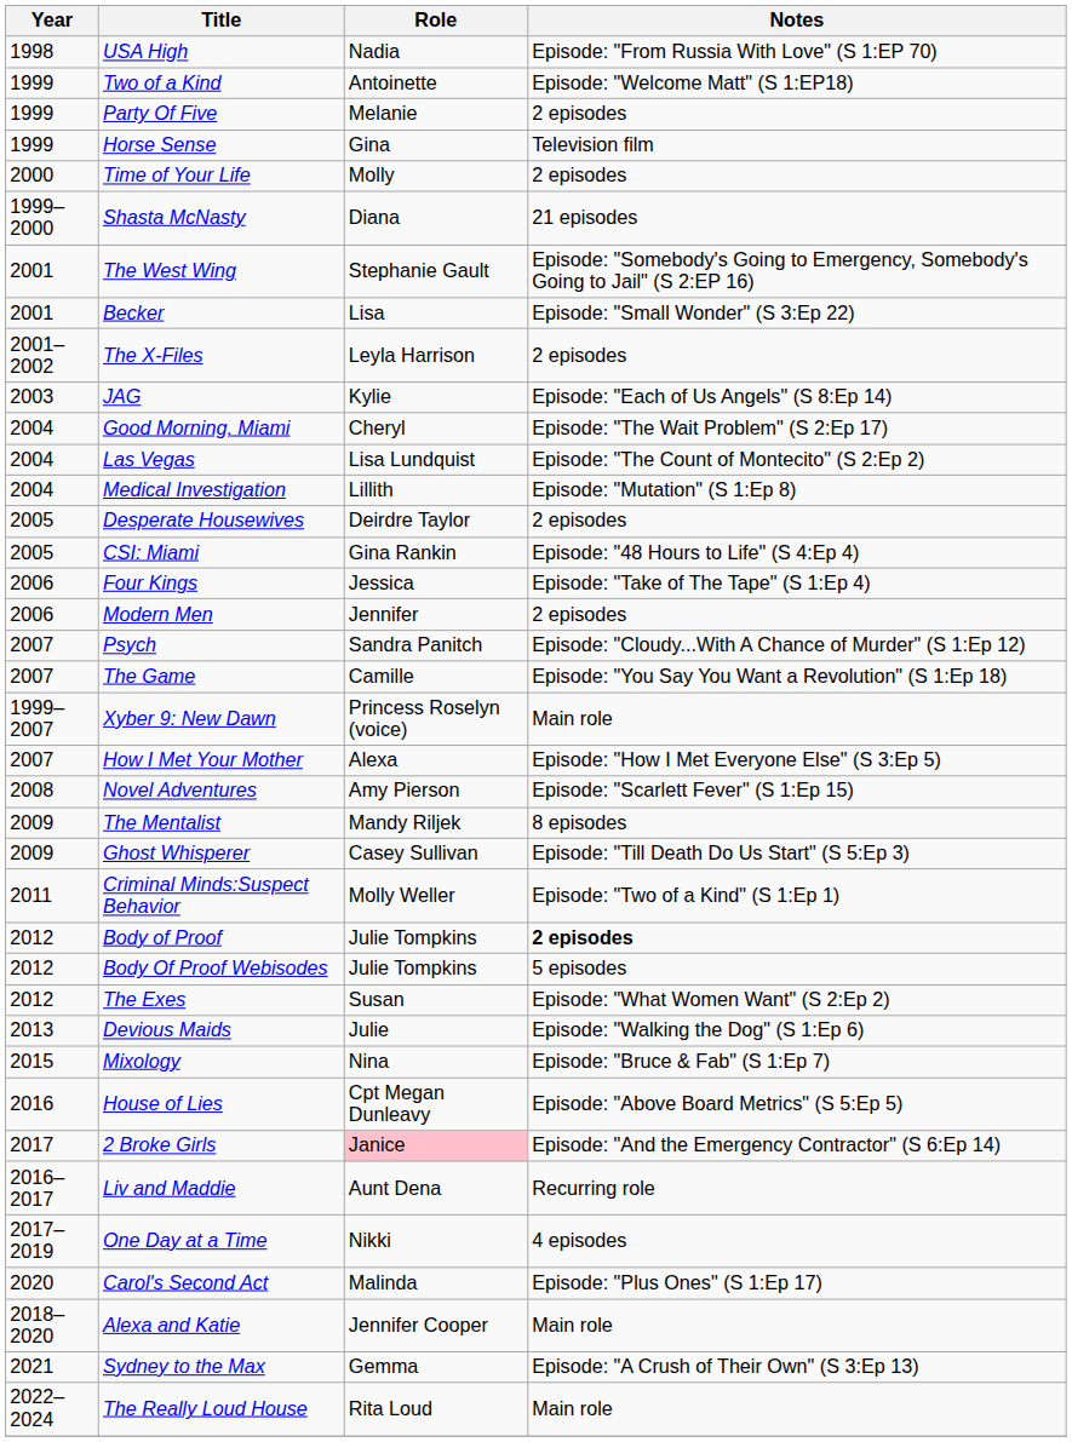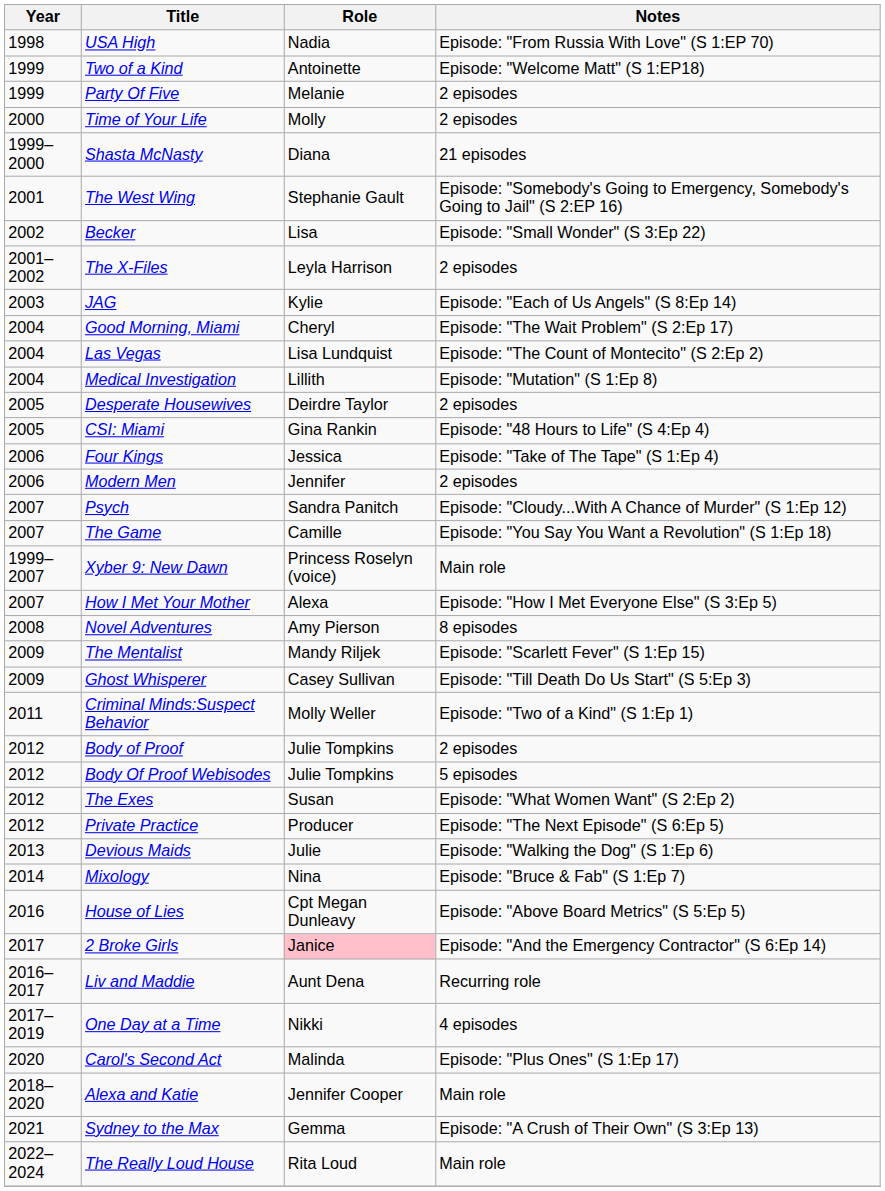 <table class="wikitable sortable">
 <tr>
 <th>Year</th>
 <th>Title</th>
 <th>Role</th>
 <th class="unsortable">Notes</th>
 </tr>
 <tr>
 <td>1998</td>
 <td><em><a href='#'>USA High</a></em></td>
 <td>Nadia</td>
 <td>Episode: "From Russia With Love" (S 1:EP 70)</td>
 </tr>
 <tr>
 <td>1999</td>
 <td><em><a href='#'>Two of a Kind</a></em></td>
 <td>Antoinette</td>
 <td>Episode: "Welcome Matt" (S 1:EP18)</td>
 </tr>
 <tr>
 <td>1999</td>
 <td><em><a href='#'>Party Of Five</a></em></td>
 <td>Melanie</td>
 <td>2 episodes</td>
 </tr>
 <tr>
-<td>1999</td>
-<td><em><a href='#'>Horse Sense</a></em></td>
-<td>Gina</td>
-<td>Television film</td>
-</tr>
-<tr>
 <td>2000</td>
 <td><em><a href='#'>Time of Your Life</a></em></td>
 <td>Molly</td>
 <td>2 episodes</td>
 </tr>
 <tr>
 <td>1999–2000</td>
 <td><em><a href='#'>Shasta McNasty</a></em></td>
 <td>Diana</td>
 <td>21 episodes</td>
 </tr>
 <tr>
 <td>2001</td>
 <td><em><a href='#'>The West Wing</a></em></td>
 <td>Stephanie Gault</td>
 <td>Episode: "Somebody's Going to Emergency, Somebody's Going to Jail" (S 2:EP 16)</td>
 </tr>
 <tr>
-<td>2001</td>
+<td>2002</td>
 <td><em><a href='#'>Becker</a></em></td>
 <td>Lisa</td>
 <td>Episode: "Small Wonder" (S 3:Ep 22)</td>
 </tr>
 <tr>
 <td>2001–2002</td>
 <td><em><a href='#'>The X-Files</a></em></td>
 <td>Leyla Harrison</td>
 <td>2 episodes</td>
 </tr>
 <tr>
 <td>2003</td>
 <td><em><a href='#'>JAG</a></em></td>
 <td>Kylie</td>
 <td>Episode: "Each of Us Angels" (S 8:Ep 14)</td>
 </tr>
 <tr>
 <td>2004</td>
 <td><em><a href='#'>Good Morning, Miami</a></em></td>
 <td>Cheryl</td>
 <td>Episode: "The Wait Problem" (S 2:Ep 17)</td>
 </tr>
 <tr>
 <td>2004</td>
 <td><em><a href='#'>Las Vegas</a></em></td>
 <td>Lisa Lundquist</td>
 <td>Episode: "The Count of Montecito" (S 2:Ep 2)</td>
 </tr>
 <tr>
 <td>2004</td>
 <td><em><a href='#'>Medical Investigation</a></em></td>
 <td>Lillith</td>
 <td>Episode: "Mutation" (S 1:Ep 8)</td>
 </tr>
 <tr>
 <td>2005</td>
 <td><em><a href='#'>Desperate Housewives</a></em></td>
 <td>Deirdre Taylor</td>
 <td>2 episodes</td>
 </tr>
 <tr>
 <td>2005</td>
 <td><em><a href='#'>CSI: Miami</a></em></td>
 <td>Gina Rankin</td>
 <td>Episode: "48 Hours to Life" (S 4:Ep 4)</td>
 </tr>
 <tr>
 <td>2006</td>
 <td><em><a href='#'>Four Kings</a></em></td>
 <td>Jessica</td>
 <td>Episode: "Take of The Tape" (S 1:Ep 4)</td>
 </tr>
 <tr>
 <td>2006</td>
 <td><em><a href='#'>Modern Men</a></em></td>
 <td>Jennifer</td>
 <td>2 episodes</td>
 </tr>
 <tr>
 <td>2007</td>
 <td><em><a href='#'>Psych</a></em></td>
 <td>Sandra Panitch</td>
 <td>Episode: "Cloudy...With A Chance of Murder" (S 1:Ep 12)</td>
 </tr>
 <tr>
 <td>2007</td>
 <td><em><a href='#'>The Game</a></em></td>
 <td>Camille</td>
 <td>Episode: "You Say You Want a Revolution" (S 1:Ep 18)</td>
 </tr>
 <tr>
 <td>1999–2007</td>
 <td><em><a href='#'>Xyber 9: New Dawn</a></em></td>
 <td>Princess Roselyn (voice)</td>
 <td>Main role</td>
 </tr>
 <tr>
 <td>2007</td>
 <td><em><a href='#'>How I Met Your Mother</a></em></td>
 <td>Alexa</td>
 <td>Episode: "How I Met Everyone Else" (S 3:Ep 5)</td>
 </tr>
 <tr>
 <td>2008</td>
 <td><em><a href='#'>Novel Adventures</a></em></td>
 <td>Amy Pierson</td>
-<td>Episode: "Scarlett Fever" (S 1:Ep 15)</td>
+<td>8 episodes</td>
 </tr>
 <tr>
 <td>2009</td>
 <td><em><a href='#'>The Mentalist</a></em></td>
 <td>Mandy Riljek</td>
-<td>8 episodes</td>
+<td>Episode: "Scarlett Fever" (S 1:Ep 15)</td>
 </tr>
 <tr>
 <td>2009</td>
 <td><em><a href='#'>Ghost Whisperer</a></em></td>
 <td>Casey Sullivan</td>
 <td>Episode: "Till Death Do Us Start" (S 5:Ep 3)</td>
 </tr>
 <tr>
 <td>2011</td>
 <td><em><a href='#'>Criminal Minds:Suspect Behavior</a></em></td>
 <td>Molly Weller</td>
 <td>Episode: "Two of a Kind" (S 1:Ep 1)</td>
 </tr>
 <tr>
 <td>2012</td>
 <td><em><a href='#'>Body of Proof</a></em></td>
 <td>Julie Tompkins</td>
-<td><strong>2 episodes</strong></td>
+<td>2 episodes</td>
 </tr>
 <tr>
 <td>2012</td>
 <td><em><a href='#'>Body Of Proof Webisodes</a></em></td>
 <td>Julie Tompkins</td>
 <td>5 episodes</td>
 </tr>
 <tr>
 <td>2012</td>
 <td><em><a href='#'>The Exes</a></em></td>
 <td>Susan</td>
 <td>Episode: "What Women Want" (S 2:Ep 2)</td>
 </tr>
 <tr>
+<td>2012</td>
+<td><em><a href='#'>Private Practice</a></em></td>
+<td>Producer</td>
+<td>Episode: "The Next Episode" (S 6:Ep 5)</td>
+</tr>
+<tr>
 <td>2013</td>
 <td><em><a href='#'>Devious Maids</a></em></td>
 <td>Julie</td>
 <td>Episode: "Walking the Dog" (S 1:Ep 6)</td>
 </tr>
 <tr>
-<td>2015</td>
+<td>2014</td>
 <td><em><a href='#'>Mixology</a></em></td>
 <td>Nina</td>
 <td>Episode: "Bruce & Fab" (S 1:Ep 7)</td>
 </tr>
 <tr>
 <td>2016</td>
 <td><em><a href='#'>House of Lies</a></em></td>
 <td>Cpt Megan Dunleavy</td>
 <td>Episode: "Above Board Metrics" (S 5:Ep 5)</td>
 </tr>
 <tr>
 <td>2017</td>
 <td><em><a href='#'>2 Broke Girls</a></em></td>
 <td style="background: pink;">Janice</td>
 <td>Episode: "And the Emergency Contractor" (S 6:Ep 14)</td>
 </tr>
 <tr>
 <td>2016–2017</td>
 <td><em><a href='#'>Liv and Maddie</a></em></td>
 <td>Aunt Dena</td>
 <td>Recurring role</td>
 </tr>
 <tr>
 <td>2017–2019</td>
 <td><em><a href='#'>One Day at a Time</a></em></td>
 <td>Nikki</td>
 <td>4 episodes</td>
 </tr>
 <tr>
 <td>2020</td>
 <td><em><a href='#'>Carol's Second Act</a></em></td>
 <td>Malinda</td>
 <td>Episode: "Plus Ones" (S 1:Ep 17)</td>
 </tr>
 <tr>
 <td>2018–2020</td>
 <td><em><a href='#'>Alexa and Katie</a></em></td>
 <td>Jennifer Cooper</td>
 <td>Main role</td>
 </tr>
 <tr>
 <td>2021</td>
 <td><em><a href='#'>Sydney to the Max</a></em></td>
 <td>Gemma</td>
 <td>Episode: "A Crush of Their Own" (S 3:Ep 13)</td>
 </tr>
 <tr>
 <td>2022–2024</td>
 <td><em><a href='#'>The Really Loud House</a></em></td>
 <td>Rita Loud</td>
 <td>Main role</td>
 </tr>
 <tr>
 </tr>
 </table>
